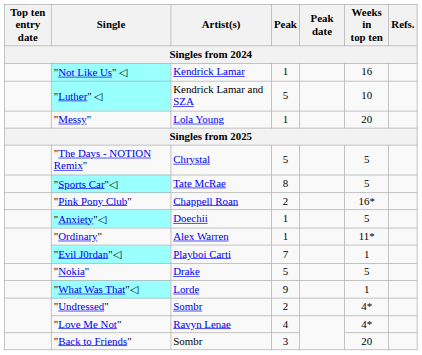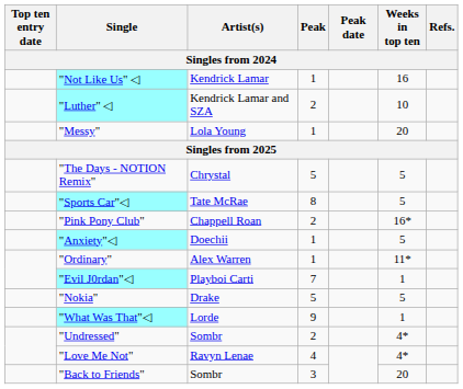 <table class="wikitable sortable">
 <tr>
 <th>Top ten<br>entry date</th>
 <th>Single</th>
 <th>Artist(s)</th>
 <th data-sort-type="number">Peak</th>
 <th>Peak date</th>
 <th data-sort-type="number">Weeks in <br> top ten</th>
 <th>Refs.</th>
 </tr>
 <tr>
 <th colspan="7">Singles from 2024</th>
 </tr>
 <tr>
 <td></td>
 <td style="background:#9ff;">"<a href='#'>Not Like Us</a>" ◁</td>
 <td><a href='#'>Kendrick Lamar</a></td>
 <td style="text-align:center;">1</td>
 <td></td>
 <td style="text-align:center;">16</td>
 <td></td>
 </tr>
 <tr>
 <td></td>
 <td style="background:#9ff;">"<a href='#'>Luther</a>" ◁</td>
 <td>Kendrick Lamar and <a href='#'>SZA</a></td>
-<td style="text-align:center;">5</td>
+<td style="text-align:center;">2</td>
 <td></td>
 <td style="text-align:center;">10</td>
 <td></td>
 </tr>
 <tr>
 <td></td>
 <td>"<a href='#'>Messy</a>"</td>
 <td><a href='#'>Lola Young</a></td>
 <td style="text-align:center;">1</td>
 <td></td>
 <td style="text-align:center;">20</td>
 <td></td>
 </tr>
 <tr>
 <th colspan="7">Singles from 2025</th>
 </tr>
 <tr>
 <td></td>
 <td>"<a href='#'>The Days - NOTION Remix</a>"</td>
 <td><a href='#'>Chrystal</a></td>
 <td style="text-align:center;">5</td>
 <td></td>
 <td style="text-align:center;">5</td>
 <td></td>
 </tr>
 <tr>
 <td></td>
 <td style="background:#9ff;">"<a href='#'>Sports Car</a>"◁</td>
 <td><a href='#'>Tate McRae</a></td>
 <td style="text-align:center;">8</td>
 <td></td>
 <td style="text-align:center;">5</td>
 <td></td>
 </tr>
 <tr>
 <td></td>
 <td>"<a href='#'>Pink Pony Club</a>"</td>
 <td><a href='#'>Chappell Roan</a></td>
 <td style="text-align:center;">2</td>
 <td></td>
 <td style="text-align:center;">16*</td>
 <td></td>
 </tr>
 <tr>
 <td></td>
 <td style="background:#9ff;">"<a href='#'>Anxiety</a>"◁</td>
 <td><a href='#'>Doechii</a></td>
 <td style="text-align:center;">1</td>
 <td></td>
 <td style="text-align:center;">5</td>
 <td></td>
 </tr>
 <tr>
 <td rowspan="2"></td>
 <td>"<a href='#'>Ordinary</a>"</td>
 <td><a href='#'>Alex Warren</a></td>
 <td style="text-align:center;">1</td>
 <td></td>
 <td style="text-align:center;">11*</td>
 <td></td>
 </tr>
 <tr>
 <td style="background:#9ff;">"<a href='#'>Evil J0rdan</a>"◁</td>
 <td><a href='#'>Playboi Carti</a></td>
 <td style="text-align:center;">7</td>
 <td></td>
 <td style="text-align:center;">1</td>
 <td></td>
 </tr>
 <tr>
 <td></td>
 <td>"<a href='#'>Nokia</a>"</td>
 <td><a href='#'>Drake</a></td>
 <td style="text-align:center;">5</td>
 <td></td>
 <td style="text-align:center;">5</td>
 <td></td>
 </tr>
 <tr>
 <td></td>
 <td style="background:#9ff;">"<a href='#'>What Was That</a>"◁</td>
 <td><a href='#'>Lorde</a></td>
 <td style="text-align:center;">9</td>
 <td></td>
 <td style="text-align:center;">1</td>
 <td></td>
 </tr>
 <tr>
 <td rowspan="2"></td>
 <td>"<a href='#'>Undressed</a>"</td>
 <td><a href='#'>Sombr</a></td>
 <td style="text-align:center;">2</td>
 <td></td>
 <td style="text-align:center;">4*</td>
 <td></td>
 </tr>
 <tr>
 <td>"<a href='#'>Love Me Not</a>"</td>
 <td><a href='#'>Ravyn Lenae</a></td>
 <td style="text-align:center;">4</td>
 <td rowspan="2"></td>
 <td style="text-align:center;">4*</td>
 <td></td>
 </tr>
 <tr>
 <td></td>
 <td>"<a href='#'>Back to Friends</a>"</td>
 <td>Sombr</td>
 <td style="text-align:center;">3</td>
 <td style="text-align:center;">20</td>
 <td></td>
 </tr>
 </table>
